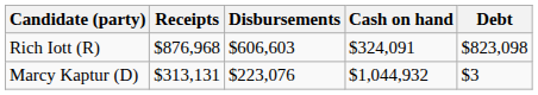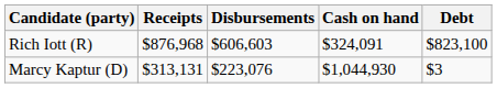 <table class="wikitable sortable">
 <tr>
 <th>Candidate (party)</th>
 <th>Receipts</th>
 <th>Disbursements</th>
 <th>Cash on hand</th>
 <th>Debt</th>
 </tr>
 <tr>
 <td>Rich Iott (R)</td>
 <td>$876,968</td>
 <td>$606,603</td>
 <td>$324,091</td>
-<td>$823,098</td>
+<td>$823,100</td>
 </tr>
 <tr>
 <td>Marcy Kaptur (D)</td>
 <td>$313,131</td>
 <td>$223,076</td>
-<td>$1,044,932</td>
+<td>$1,044,930</td>
 <td>$3</td>
 </tr>
 </table>
